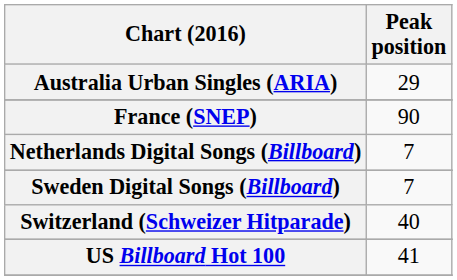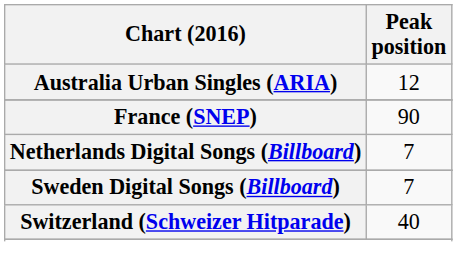 <table class="wikitable sortable plainrowheaders" style="text-align:center;">
 <tr>
 <th scope="col">Chart (2016)</th>
 <th scope="col">Peak<br>position</th>
 </tr>
 <tr>
 <th scope="row">Australia Urban Singles (<a href='#'>ARIA</a>)</th>
-<td>29</td>
+<td>12</td>
 </tr>
 <tr>
 </tr>
 <tr>
 <th scope="row">France (<a href='#'>SNEP</a>)</th>
 <td>90</td>
 </tr>
 <tr>
 <th scope="row">Netherlands Digital Songs (<a href='#'><em>Billboard</em></a>)</th>
 <td>7</td>
 </tr>
 <tr>
 </tr>
 <tr>
 <th scope="row">Sweden Digital Songs (<a href='#'><em>Billboard</em></a>)</th>
 <td>7</td>
 </tr>
 <tr>
 <th scope="row">Switzerland (<a href='#'>Schweizer Hitparade</a>)</th>
 <td>40</td>
 </tr>
 <tr>
 </tr>
 <tr>
 </tr>
 <tr>
-<th scope="row">US <a href='#'><em>Billboard</em> Hot 100</a></th>
-<td>41</td>
-</tr>
-<tr>
 </tr>
 <tr>
 </tr>
 </table>
